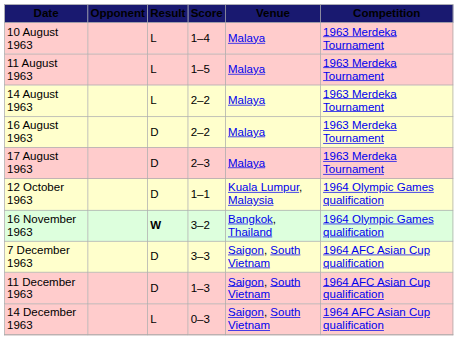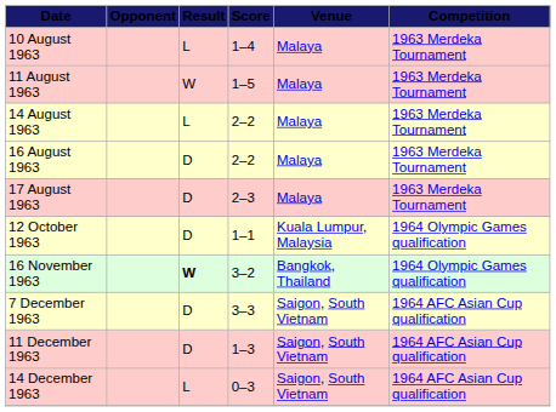 <table style="width:100%;" class="wikitable">
 <tr>
 <th style="background:#191970;"><span>Date</span></th>
 <th style="background:#191970;"><span>Opponent</span></th>
 <th style="background:#191970;"><span>Result</span></th>
 <th style="background:#191970;"><span>Score</span></th>
 <th style="background:#191970;"><span>Venue</span></th>
 <th style="background:#191970;"><span>Competition</span></th>
 </tr>
 <tr style="background:#fcc;">
 <td>10 August 1963</td>
 <td></td>
 <td>L</td>
 <td>1–4</td>
 <td> <a href='#'>Malaya</a></td>
 <td><a href='#'>1963 Merdeka Tournament</a></td>
 </tr>
 <tr style="background:#fcc;">
 <td>11 August 1963</td>
 <td></td>
-<td>L</td>
+<td>W</td>
 <td>1–5</td>
 <td> <a href='#'>Malaya</a></td>
 <td><a href='#'>1963 Merdeka Tournament</a></td>
 </tr>
 <tr style="background:#ffc;">
 <td>14 August 1963</td>
 <td></td>
 <td>L</td>
 <td>2–2</td>
 <td> <a href='#'>Malaya</a></td>
 <td><a href='#'>1963 Merdeka Tournament</a></td>
 </tr>
 <tr style="background:#ffc;">
 <td>16 August 1963</td>
 <td></td>
 <td>D</td>
 <td>2–2</td>
 <td> <a href='#'>Malaya</a></td>
 <td><a href='#'>1963 Merdeka Tournament</a></td>
 </tr>
 <tr style="background:#fcc;">
 <td>17 August 1963</td>
 <td></td>
 <td>D</td>
 <td>2–3</td>
 <td> <a href='#'>Malaya</a></td>
 <td><a href='#'>1963 Merdeka Tournament</a></td>
 </tr>
 <tr style="background:#ffc;">
 <td>12 October 1963</td>
 <td></td>
 <td>D</td>
 <td>1–1</td>
 <td> <a href='#'>Kuala Lumpur</a>, <a href='#'>Malaysia</a></td>
 <td><a href='#'>1964 Olympic Games qualification</a></td>
 </tr>
 <tr style="background:#dfd;">
 <td>16 November 1963</td>
 <td></td>
 <td><strong>W</strong></td>
 <td>3–2</td>
 <td> <a href='#'>Bangkok</a>, <a href='#'>Thailand</a></td>
 <td><a href='#'>1964 Olympic Games qualification</a></td>
 </tr>
 <tr style="background:#ffc;">
 <td>7 December 1963</td>
 <td></td>
 <td>D</td>
 <td>3–3</td>
 <td> <a href='#'>Saigon</a>, <a href='#'>South Vietnam</a></td>
 <td><a href='#'>1964 AFC Asian Cup qualification</a></td>
 </tr>
 <tr style="background:#fcc;">
 <td>11 December 1963</td>
 <td></td>
 <td>D</td>
 <td>1–3</td>
 <td> <a href='#'>Saigon</a>, <a href='#'>South Vietnam</a></td>
 <td><a href='#'>1964 AFC Asian Cup qualification</a></td>
 </tr>
 <tr style="background:#fcc;">
 <td>14 December 1963</td>
 <td></td>
 <td>L</td>
 <td>0–3</td>
 <td> <a href='#'>Saigon</a>, <a href='#'>South Vietnam</a></td>
 <td><a href='#'>1964 AFC Asian Cup qualification</a></td>
 </tr>
 <tr style="background:#fcc;">
 </tr>
 </table>
